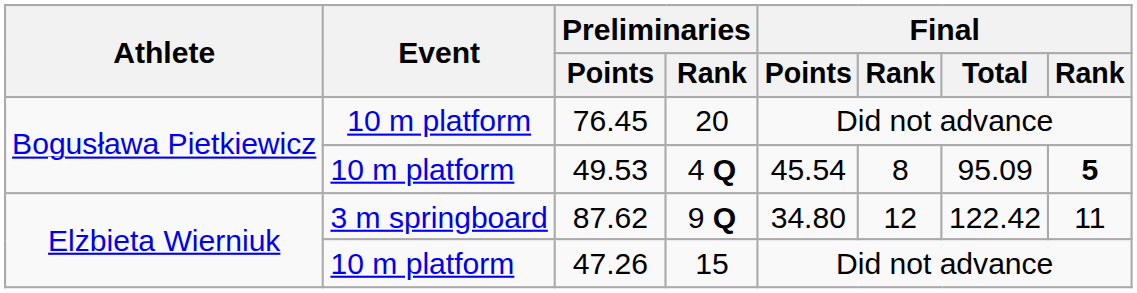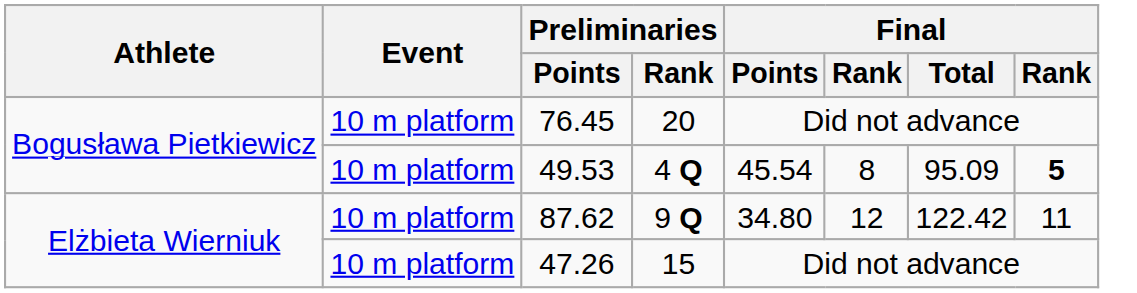 <table class="wikitable" style="font-size:90%">
 <tr>
 <th rowspan="2">Athlete</th>
 <th rowspan="2">Event</th>
 <th colspan=2>Preliminaries</th>
 <th colspan=4>Final</th>
 </tr>
 <tr style="font-size:95%">
 <th>Points</th>
 <th>Rank</th>
 <th>Points</th>
 <th>Rank</th>
 <th>Total</th>
 <th>Rank</th>
 </tr>
 <tr align=center>
 <td rowspan=2><a href='#'>Bogusława Pietkiewicz</a></td>
 <td><a href='#'>10 m platform</a></td>
 <td align="center">76.45</td>
 <td align="center">20</td>
 <td colspan=4>Did not advance</td>
 </tr>
 <tr>
 <td><a href='#'>10 m platform</a></td>
 <td align="center">49.53</td>
 <td align="center">4 <strong>Q</strong></td>
 <td align="center">45.54</td>
 <td align="center">8</td>
 <td align="center">95.09</td>
 <td align="center"><strong>5</strong></td>
 </tr>
 <tr align=center>
 <td rowspan=2><a href='#'>Elżbieta Wierniuk</a></td>
-<td><a href='#'>3 m springboard</a></td>
+<td><a href='#'>10 m platform</a></td>
 <td align="center">87.62</td>
 <td align="center">9 <strong>Q</strong></td>
 <td align="center">34.80</td>
 <td align="center">12</td>
 <td align="center">122.42</td>
 <td align="center">11</td>
 </tr>
 <tr>
 <td><a href='#'>10 m platform</a></td>
 <td align="center">47.26</td>
 <td align="center">15</td>
 <td align="center" colspan=4>Did not advance</td>
 </tr>
 </table>
